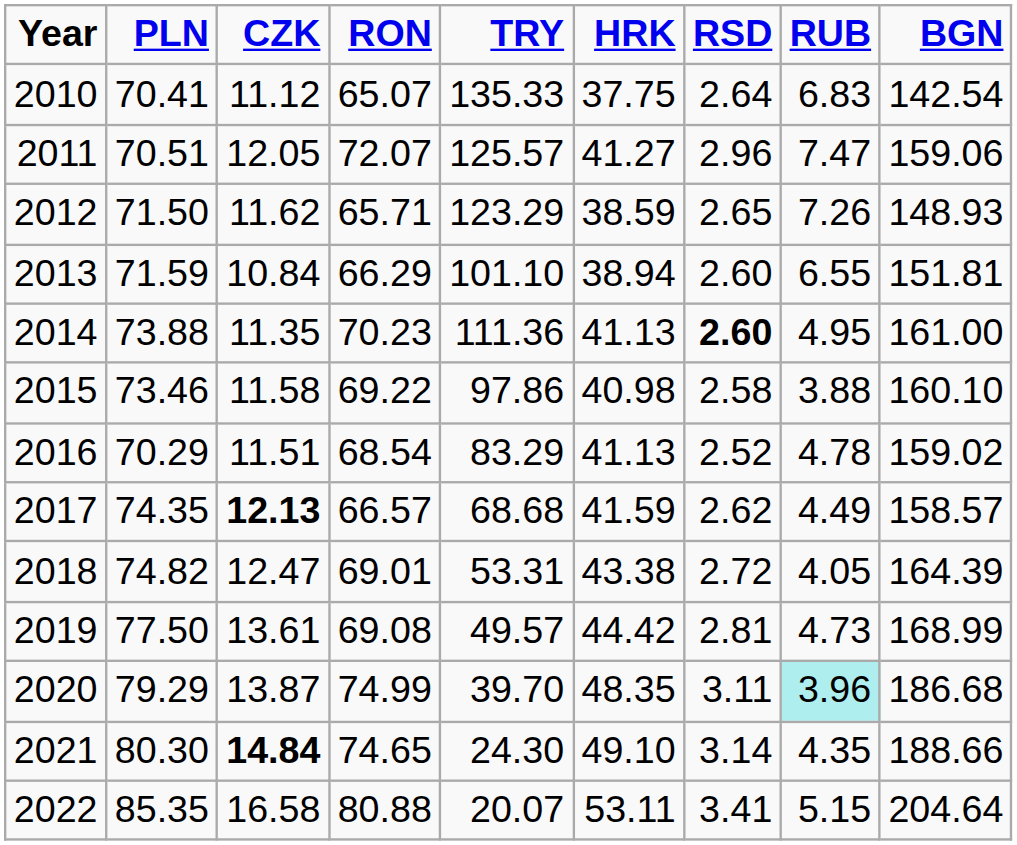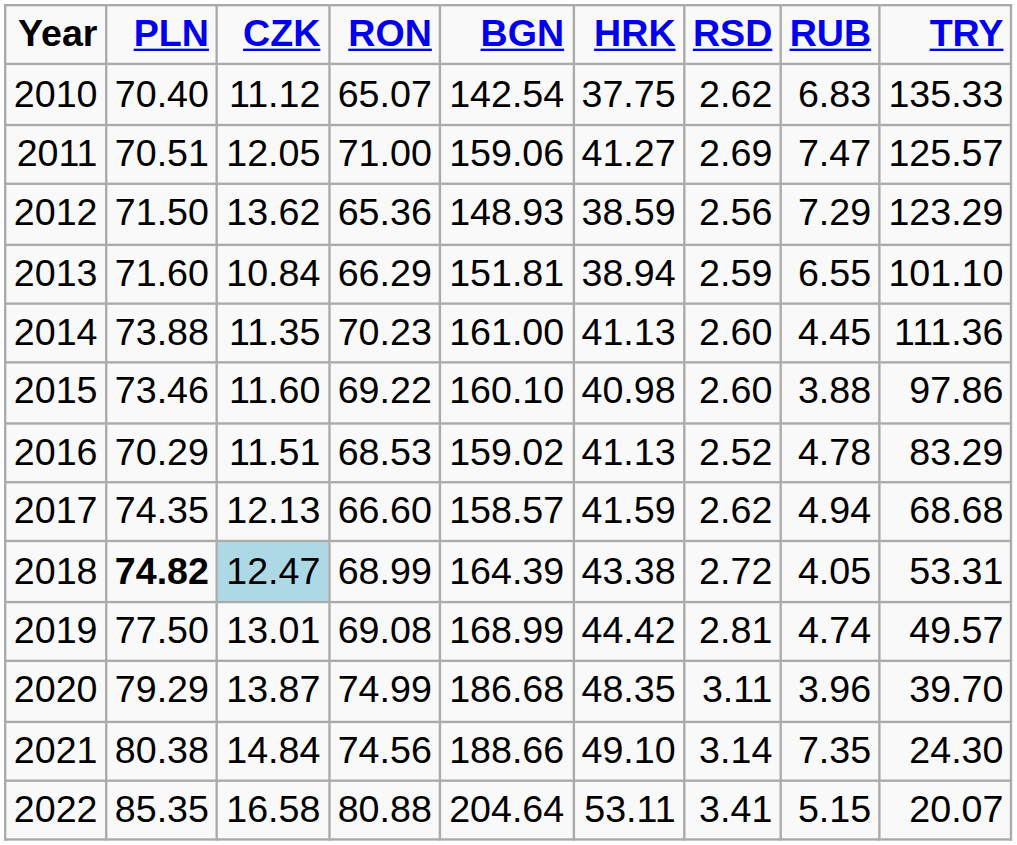 <table class="wikitable" style="text-align:right">
 <tr>
 <td><strong>Year</strong></td>
 <td> <strong><a href='#'>PLN</a></strong></td>
 <td> <strong><a href='#'>CZK</a></strong></td>
 <td> <strong><a href='#'>RON</a></strong></td>
-<td> <strong><a href='#'>TRY</a></strong></td>
+<td> <strong><a href='#'>BGN</a></strong></td>
 <td> <strong><a href='#'>HRK</a></strong></td>
 <td> <strong><a href='#'>RSD</a></strong></td>
 <td> <strong><a href='#'>RUB</a></strong></td>
-<td> <strong><a href='#'>BGN</a></strong></td>
+<td> <strong><a href='#'>TRY</a></strong></td>
 </tr>
 <tr>
 <td>2010</td>
-<td>70.41</td>
+<td>70.40</td>
 <td>11.12</td>
 <td>65.07</td>
+<td>142.54</td>
+<td>37.75</td>
+<td>2.62</td>
+<td>6.83</td>
 <td>135.33</td>
-<td>37.75</td>
-<td>2.64</td>
-<td>6.83</td>
-<td>142.54</td>
 </tr>
 <tr>
 <td>2011</td>
 <td>70.51</td>
 <td>12.05</td>
-<td>72.07</td>
+<td>71.00</td>
+<td>159.06</td>
+<td>41.27</td>
+<td>2.69</td>
+<td>7.47</td>
 <td>125.57</td>
-<td>41.27</td>
-<td>2.96</td>
-<td>7.47</td>
-<td>159.06</td>
 </tr>
 <tr>
 <td>2012</td>
 <td>71.50</td>
-<td>11.62</td>
-<td>65.71</td>
+<td>13.62</td>
+<td>65.36</td>
+<td>148.93</td>
+<td>38.59</td>
+<td>2.56</td>
+<td>7.29</td>
 <td>123.29</td>
-<td>38.59</td>
-<td>2.65</td>
-<td>7.26</td>
-<td>148.93</td>
 </tr>
 <tr>
 <td>2013</td>
-<td>71.59</td>
+<td>71.60</td>
 <td>10.84</td>
 <td>66.29</td>
+<td>151.81</td>
+<td>38.94</td>
+<td>2.59</td>
+<td>6.55</td>
 <td>101.10</td>
-<td>38.94</td>
-<td>2.60</td>
-<td>6.55</td>
-<td>151.81</td>
 </tr>
 <tr>
 <td>2014</td>
 <td>73.88</td>
 <td>11.35</td>
 <td>70.23</td>
+<td>161.00</td>
+<td>41.13</td>
+<td>2.60</td>
+<td>4.45</td>
 <td>111.36</td>
-<td>41.13</td>
-<td><strong>2.60</strong></td>
-<td>4.95</td>
-<td>161.00</td>
 </tr>
 <tr>
 <td>2015</td>
 <td>73.46</td>
-<td>11.58</td>
+<td>11.60</td>
 <td>69.22</td>
+<td>160.10</td>
+<td>40.98</td>
+<td>2.60</td>
+<td>3.88</td>
 <td>97.86</td>
-<td>40.98</td>
-<td>2.58</td>
-<td>3.88</td>
-<td>160.10</td>
 </tr>
 <tr>
 <td>2016</td>
 <td>70.29</td>
 <td>11.51</td>
-<td>68.54</td>
-<td>83.29</td>
+<td>68.53</td>
+<td>159.02</td>
 <td>41.13</td>
 <td>2.52</td>
 <td>4.78</td>
-<td>159.02</td>
+<td>83.29</td>
 </tr>
 <tr>
 <td>2017</td>
 <td>74.35</td>
-<td><strong>12.13</strong></td>
-<td>66.57</td>
-<td>68.68</td>
+<td>12.13</td>
+<td>66.60</td>
+<td>158.57</td>
 <td>41.59</td>
 <td>2.62</td>
-<td>4.49</td>
-<td>158.57</td>
+<td>4.94</td>
+<td>68.68</td>
 </tr>
 <tr>
 <td>2018</td>
-<td>74.82</td>
-<td>12.47</td>
-<td>69.01</td>
-<td>53.31</td>
+<td><strong>74.82</strong></td>
+<td style="background: lightblue;">12.47</td>
+<td>68.99</td>
+<td>164.39</td>
 <td>43.38</td>
 <td>2.72</td>
 <td>4.05</td>
-<td>164.39</td>
+<td>53.31</td>
 </tr>
 <tr>
 <td>2019</td>
 <td>77.50</td>
-<td>13.61</td>
+<td>13.01</td>
 <td>69.08</td>
-<td>49.57</td>
+<td>168.99</td>
 <td>44.42</td>
 <td>2.81</td>
-<td>4.73</td>
-<td>168.99</td>
+<td>4.74</td>
+<td>49.57</td>
 </tr>
 <tr>
 <td>2020</td>
 <td>79.29</td>
 <td>13.87</td>
 <td>74.99</td>
-<td>39.70</td>
+<td>186.68</td>
 <td>48.35</td>
 <td>3.11</td>
-<td style="background: paleturquoise;">3.96</td>
-<td>186.68</td>
+<td>3.96</td>
+<td>39.70</td>
 </tr>
 <tr>
 <td>2021</td>
-<td>80.30</td>
-<td><strong>14.84</strong></td>
-<td>74.65</td>
-<td>24.30</td>
+<td>80.38</td>
+<td>14.84</td>
+<td>74.56</td>
+<td>188.66</td>
 <td>49.10</td>
 <td>3.14</td>
-<td>4.35</td>
-<td>188.66</td>
+<td>7.35</td>
+<td>24.30</td>
 </tr>
 <tr>
 <td>2022</td>
 <td>85.35</td>
 <td>16.58</td>
 <td>80.88</td>
-<td>20.07</td>
+<td>204.64</td>
 <td>53.11</td>
 <td>3.41</td>
 <td>5.15</td>
-<td>204.64</td>
+<td>20.07</td>
 </tr>
 </table>
